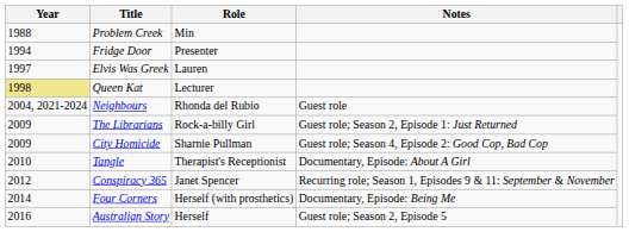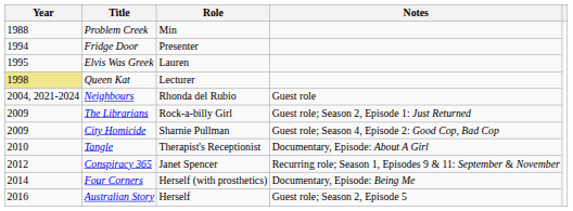 <table class="wikitable sortable">
 <tr>
 <th>Year</th>
 <th>Title</th>
 <th>Role</th>
 <th class="unsortable">Notes</th>
 <th></th>
 </tr>
 <tr>
 <td>1988</td>
 <td><em>Problem Creek</em></td>
 <td>Min</td>
 <td></td>
 <td rowspan="12"></td>
 </tr>
 <tr>
 <td>1994</td>
 <td><em>Fridge Door</em></td>
 <td>Presenter</td>
 <td></td>
 </tr>
 <tr>
-<td>1997</td>
+<td>1995</td>
 <td><em>Elvis Was Greek</em></td>
 <td>Lauren</td>
 <td></td>
 </tr>
 <tr>
 <td style="background: khaki;">1998</td>
 <td><em>Queen Kat</em></td>
 <td>Lecturer</td>
 <td></td>
 </tr>
 <tr>
 <td>2004, 2021-2024</td>
 <td><em><a href='#'>Neighbours</a></em></td>
 <td>Rhonda del Rubio</td>
 <td>Guest role</td>
 </tr>
 <tr>
 <td>2009</td>
 <td><em><a href='#'>The Librarians</a></em></td>
 <td>Rock-a-billy Girl</td>
 <td>Guest role; Season 2, Episode 1: <em>Just Returned</em></td>
 </tr>
 <tr>
 <td>2009</td>
 <td><em><a href='#'>City Homicide</a></em></td>
 <td>Sharnie Pullman</td>
 <td>Guest role; Season 4, Episode 2: <em>Good Cop, Bad Cop</em></td>
 </tr>
 <tr>
 <td>2010</td>
 <td><em><a href='#'>Tangle</a></em></td>
 <td>Therapist's Receptionist</td>
 <td>Documentary, Episode: <em>About A Girl</em></td>
 </tr>
 <tr>
 <td>2012</td>
 <td><em><a href='#'>Conspiracy 365</a></em></td>
 <td>Janet Spencer</td>
 <td>Recurring role; Season 1, Episodes 9 & 11: <em>September</em> & <em>November</em></td>
 </tr>
 <tr>
 <td>2014</td>
 <td><em><a href='#'>Four Corners</a></em></td>
 <td>Herself (with prosthetics)</td>
 <td>Documentary, Episode: <em>Being Me</em></td>
 </tr>
 <tr>
 <td>2016</td>
 <td><em><a href='#'>Australian Story</a></em></td>
 <td>Herself</td>
 <td>Guest role; Season 2, Episode 5</td>
 </tr>
 </table>
